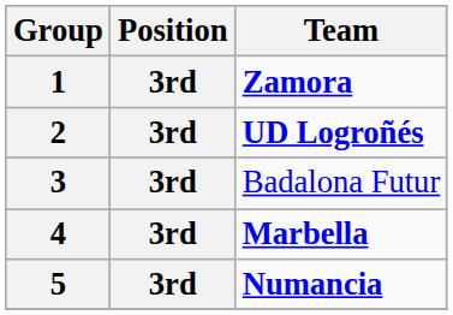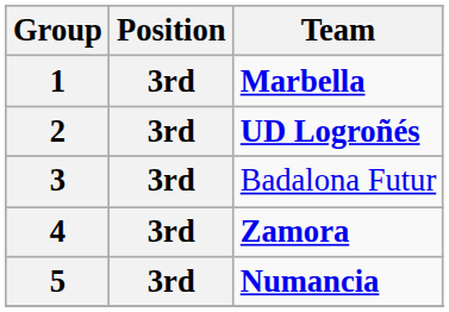 <table class="wikitable">
 <tr>
 <th>Group</th>
 <th>Position</th>
 <th>Team</th>
 </tr>
 <tr>
 <th>1</th>
 <th>3rd</th>
-<td><strong><a href='#'>Zamora</a></strong></td>
+<td><strong><a href='#'>Marbella</a></strong></td>
 </tr>
 <tr>
 <th>2</th>
 <th>3rd</th>
 <td><strong><a href='#'>UD Logroñés</a></strong></td>
 </tr>
 <tr>
 <th>3</th>
 <th>3rd</th>
 <td><a href='#'>Badalona Futur</a></td>
 </tr>
 <tr>
 <th>4</th>
 <th>3rd</th>
-<td><strong><a href='#'>Marbella</a></strong></td>
+<td><strong><a href='#'>Zamora</a></strong></td>
 </tr>
 <tr>
 <th>5</th>
 <th>3rd</th>
 <td><strong><a href='#'>Numancia</a></strong></td>
 </tr>
 <tr>
 </tr>
 </table>
